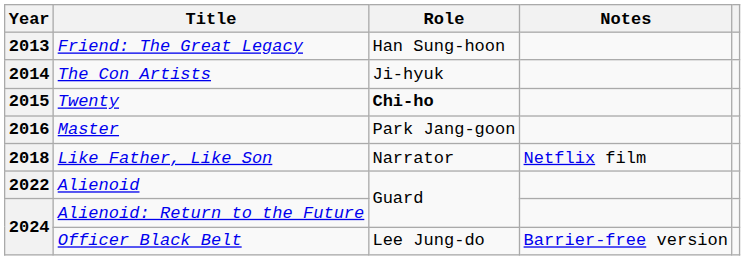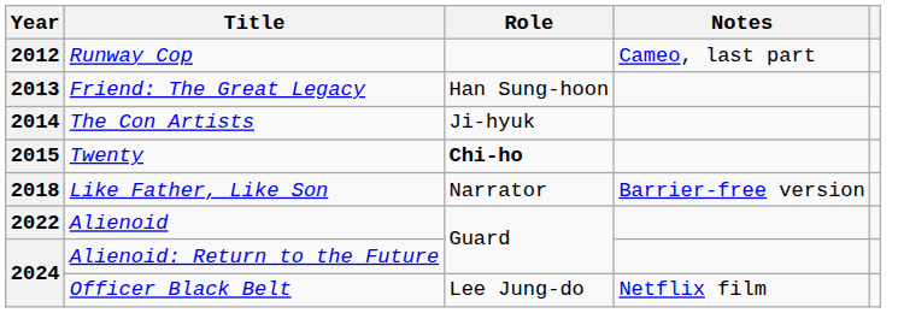 <table class="wikitable sortable plainrowheaders">
 <tr>
 <th scope="col">Year</th>
 <th scope="col">Title</th>
 <th scope="col">Role</th>
 <th scope="col">Notes</th>
 <th scope="col" class="unsortable"></th>
+</tr>
+<tr>
+<th scope="row">2012</th>
+<td><em><a href='#'>Runway Cop</a></em></td>
+<td></td>
+<td><a href='#'>Cameo</a>, last part</td>
+<td style="text-align:center"></td>
 </tr>
 <tr>
 <th scope="row">2013</th>
 <td><em><a href='#'>Friend: The Great Legacy</a></em></td>
 <td>Han Sung-hoon</td>
 <td></td>
 <td style="text-align:center"></td>
 </tr>
 <tr>
 <th scope="row">2014</th>
 <td><em><a href='#'>The Con Artists</a></em></td>
 <td>Ji-hyuk</td>
 <td></td>
 <td style="text-align:center"></td>
 </tr>
 <tr>
 <th scope="row">2015</th>
 <td><em><a href='#'>Twenty</a></em></td>
 <td><strong>Chi-ho</strong></td>
 <td></td>
 <td style="text-align:center"></td>
 </tr>
 <tr>
-<th scope="row">2016</th>
-<td><em><a href='#'>Master</a></em></td>
-<td>Park Jang-goon</td>
-<td></td>
-<td style="text-align:center"></td>
-</tr>
-<tr>
 <th scope="row">2018</th>
 <td><em><a href='#'>Like Father, Like Son</a></em></td>
 <td>Narrator</td>
-<td><a href='#'>Netflix</a> film</td>
+<td><a href='#'>Barrier-free</a> version</td>
 <td style="text-align:center"></td>
 </tr>
 <tr>
 <th scope="row">2022</th>
 <td><em><a href='#'>Alienoid</a></em></td>
 <td rowspan="2">Guard</td>
 <td></td>
 <td style="text-align:center"><br></td>
 </tr>
 <tr>
 <th scope="row" rowspan="2">2024</th>
 <td><em><a href='#'>Alienoid: Return to the Future</a></em></td>
 <td></td>
 <td style="text-align:center"></td>
 </tr>
 <tr>
 <td><em><a href='#'>Officer Black Belt</a></em></td>
 <td>Lee Jung-do</td>
-<td><a href='#'>Barrier-free</a> version</td>
+<td><a href='#'>Netflix</a> film</td>
 <td style="text-align:center"></td>
 </tr>
 </table>
